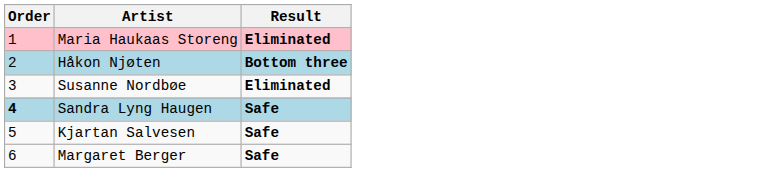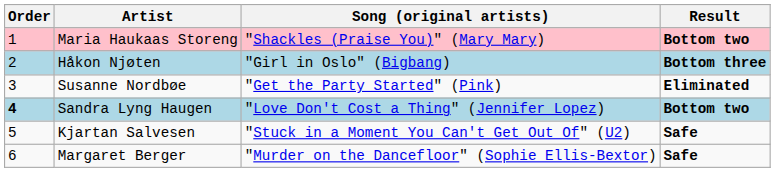 <table class=wikitable>
 <tr>
 <th>Order</th>
 <th>Artist</th>
+<th>Song (original artists)</th>
 <th>Result</th>
 </tr>
 <tr style="background:pink;">
 <td>1</td>
 <td>Maria Haukaas Storeng</td>
-<td><strong>Eliminated</strong></td>
+<td>"<a href='#'>Shackles (Praise You)</a>" (<a href='#'>Mary Mary</a>)</td>
+<td><strong>Bottom two</strong></td>
 </tr>
 <tr style="background:lightblue;">
 <td>2</td>
 <td>Håkon Njøten</td>
+<td>"Girl in Oslo" (<a href='#'>Bigbang</a>)</td>
 <td><strong>Bottom three</strong></td>
 </tr>
 <tr>
 <td>3</td>
 <td>Susanne Nordbøe</td>
+<td>"<a href='#'>Get the Party Started</a>" (<a href='#'>Pink</a>)</td>
 <td><strong>Eliminated</strong></td>
 </tr>
 <tr style="background:lightblue;">
 <td><strong>4</strong></td>
 <td>Sandra Lyng Haugen</td>
-<td><strong>Safe</strong></td>
+<td>"<a href='#'>Love Don't Cost a Thing</a>" (<a href='#'>Jennifer Lopez</a>)</td>
+<td><strong>Bottom two</strong></td>
 </tr>
 <tr>
 <td>5</td>
 <td>Kjartan Salvesen</td>
+<td>"<a href='#'>Stuck in a Moment You Can't Get Out Of</a>" (<a href='#'>U2</a>)</td>
 <td><strong>Safe</strong></td>
 </tr>
 <tr>
 <td>6</td>
 <td>Margaret Berger</td>
+<td>"<a href='#'>Murder on the Dancefloor</a>" (<a href='#'>Sophie Ellis-Bextor</a>)</td>
 <td><strong>Safe</strong></td>
 </tr>
 </table>
